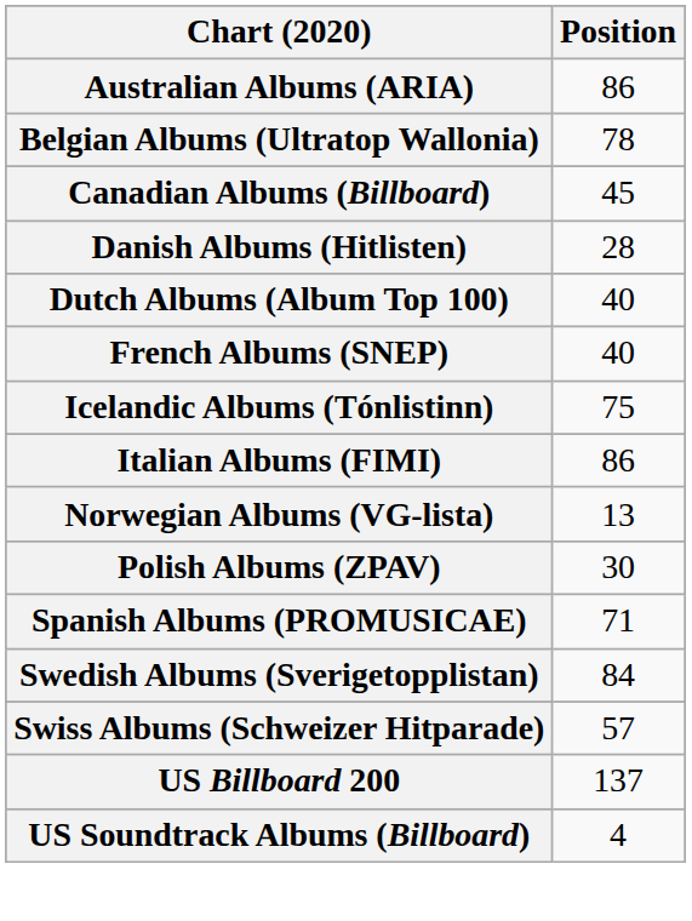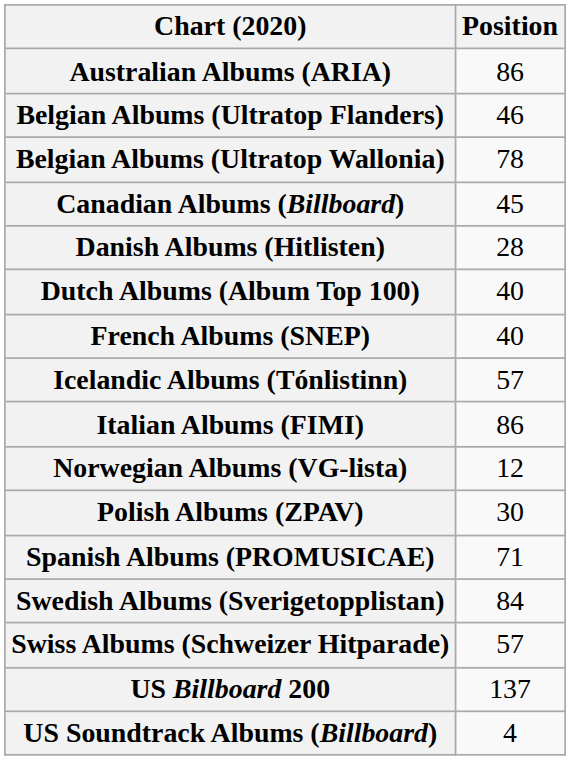 <table class="wikitable sortable plainrowheaders" style="text-align:center">
 <tr>
 <th scope="col">Chart (2020)</th>
 <th scope="col">Position</th>
 </tr>
 <tr>
 <th scope="row">Australian Albums (ARIA)</th>
 <td>86</td>
+</tr>
+<tr>
+<th scope="row">Belgian Albums (Ultratop Flanders)</th>
+<td>46</td>
 </tr>
 <tr>
 <th scope="row">Belgian Albums (Ultratop Wallonia)</th>
 <td>78</td>
 </tr>
 <tr>
 <th scope="row">Canadian Albums (<em>Billboard</em>)</th>
 <td>45</td>
 </tr>
 <tr>
 <th scope="row">Danish Albums (Hitlisten)</th>
 <td>28</td>
 </tr>
 <tr>
 <th scope="row">Dutch Albums (Album Top 100)</th>
 <td>40</td>
 </tr>
 <tr>
 <th scope="row">French Albums (SNEP)</th>
 <td>40</td>
 </tr>
 <tr>
 <th scope="row">Icelandic Albums (Tónlistinn)</th>
-<td>75</td>
+<td>57</td>
 </tr>
 <tr>
 <th scope="row">Italian Albums (FIMI)</th>
 <td>86</td>
 </tr>
 <tr>
 <th scope="row">Norwegian Albums (VG-lista)</th>
-<td>13</td>
+<td>12</td>
 </tr>
 <tr>
 <th scope="row">Polish Albums (ZPAV)</th>
 <td>30</td>
 </tr>
 <tr>
 <th scope="row">Spanish Albums (PROMUSICAE)</th>
 <td>71</td>
 </tr>
 <tr>
 <th scope="row">Swedish Albums (Sverigetopplistan)</th>
 <td>84</td>
 </tr>
 <tr>
 <th scope="row">Swiss Albums (Schweizer Hitparade)</th>
 <td>57</td>
 </tr>
 <tr>
 <th scope="row">US <em>Billboard</em> 200</th>
 <td>137</td>
 </tr>
 <tr>
 <th scope="row">US Soundtrack Albums (<em>Billboard</em>)</th>
 <td>4</td>
 </tr>
 </table>
